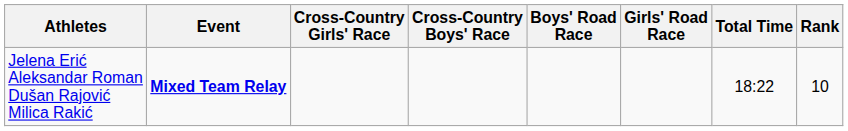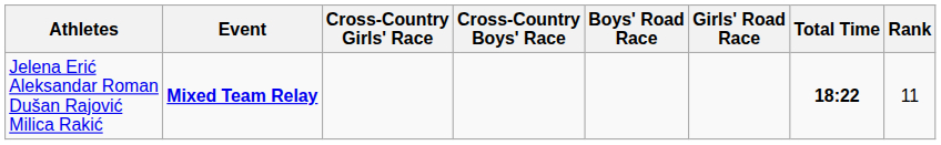 <table class="wikitable" style="font-size:90%;">
 <tr>
 <th>Athletes</th>
 <th>Event</th>
 <th>Cross-Country<br>Girls' Race</th>
 <th>Cross-Country<br>Boys' Race</th>
 <th>Boys' Road<br>Race</th>
 <th>Girls' Road<br>Race</th>
 <th>Total Time</th>
 <th>Rank</th>
 </tr>
 <tr align=center>
 <td align=left><a href='#'>Jelena Erić</a><br><a href='#'>Aleksandar Roman</a><br><a href='#'>Dušan Rajović</a><br><a href='#'>Milica Rakić</a></td>
 <td align=left><strong><a href='#'>Mixed Team Relay</a></strong></td>
 <td></td>
 <td></td>
 <td></td>
 <td></td>
-<td>18:22</td>
-<td>10</td>
+<td><strong>18:22</strong></td>
+<td>11</td>
 </tr>
 </table>
